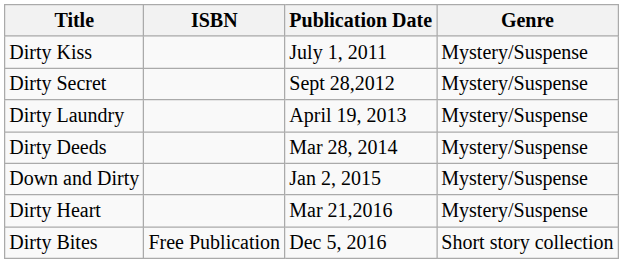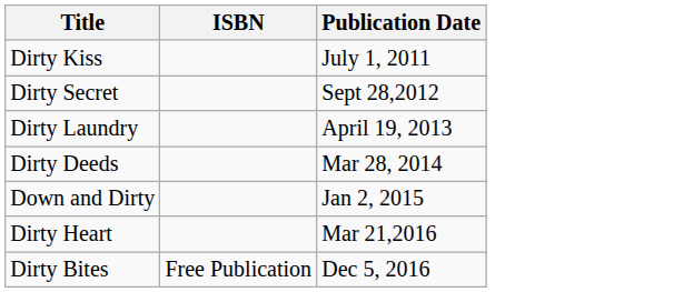 <table class="wikitable">
 <tr>
 <th>Title</th>
 <th>ISBN</th>
 <th>Publication Date</th>
-<th>Genre</th>
 </tr>
 <tr>
 <td>Dirty Kiss</td>
 <td></td>
 <td>July 1, 2011</td>
-<td>Mystery/Suspense</td>
 </tr>
 <tr>
 <td>Dirty Secret</td>
 <td></td>
 <td>Sept 28,2012</td>
-<td>Mystery/Suspense</td>
 </tr>
 <tr>
 <td>Dirty Laundry</td>
 <td></td>
 <td>April 19, 2013</td>
-<td>Mystery/Suspense</td>
 </tr>
 <tr>
 <td>Dirty Deeds</td>
 <td></td>
 <td>Mar 28, 2014</td>
-<td>Mystery/Suspense</td>
 </tr>
 <tr>
 <td>Down and Dirty</td>
 <td></td>
 <td>Jan 2, 2015</td>
-<td>Mystery/Suspense</td>
 </tr>
 <tr>
 <td>Dirty Heart</td>
 <td></td>
 <td>Mar 21,2016</td>
-<td>Mystery/Suspense</td>
 </tr>
 <tr>
 <td>Dirty Bites</td>
 <td>Free Publication</td>
 <td>Dec 5, 2016</td>
-<td>Short story collection</td>
 </tr>
 </table>
